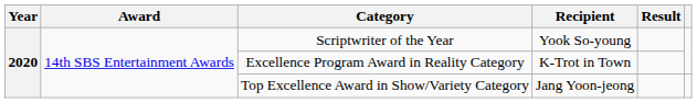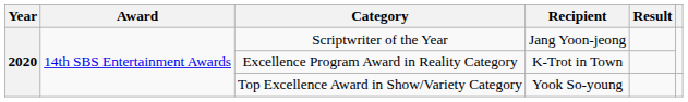 <table class="wikitable" style="text-align:center">
 <tr>
 <th>Year</th>
 <th>Award</th>
 <th>Category</th>
 <th>Recipient</th>
 <th>Result</th>
 <th></th>
 </tr>
 <tr>
 <th rowspan=3>2020</th>
 <td rowspan=3><a href='#'>14th SBS Entertainment Awards</a></td>
 <td>Scriptwriter of the Year</td>
-<td>Yook So-young</td>
+<td>Jang Yoon-jeong</td>
 <td></td>
 <td rowspan=2></td>
 </tr>
 <tr>
 <td>Excellence Program Award in Reality Category</td>
 <td>K-Trot in Town</td>
 <td></td>
 </tr>
 <tr>
 <td>Top Excellence Award in Show/Variety Category</td>
-<td>Jang Yoon-jeong</td>
+<td>Yook So-young</td>
 <td></td>
 <td></td>
 </tr>
 </table>
